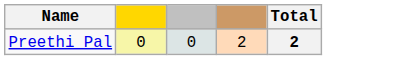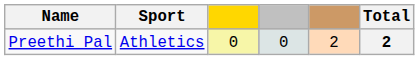 <table class="wikitable collapsible" style="font-size:85%; text-align:center;">
 <tr>
 <th>Name</th>
+<th>Sport</th>
 <th width=30 style="background-color:gold;"></th>
 <th width=30 style="background-color:silver;"></th>
 <th width=30 style="background-color:#c96;"></th>
 <th>Total</th>
 </tr>
 <tr>
 <td><a href='#'>Preethi Pal</a></td>
+<td><a href='#'>Athletics</a></td>
 <td bgcolor=F7F6A8>0</td>
 <td bgcolor=DCE5E5>0</td>
 <td bgcolor=FFDAB9>2</td>
 <th>2</th>
 </tr>
 </table>
